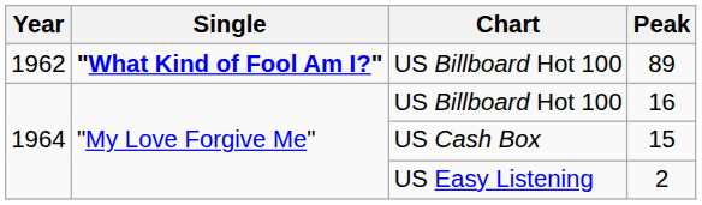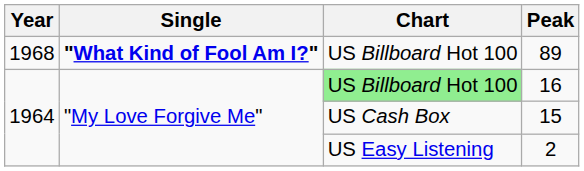 <table class="wikitable">
 <tr>
 <th>Year</th>
 <th>Single</th>
 <th>Chart</th>
 <th>Peak</th>
 </tr>
 <tr>
-<td>1962</td>
+<td>1968</td>
 <td><strong>"<a href='#'>What Kind of Fool Am I?</a>"</strong></td>
 <td>US <em>Billboard</em> Hot 100</td>
 <td align="center">89</td>
 </tr>
 <tr>
 <td rowspan="3">1964</td>
 <td rowspan="3">"<a href='#'>My Love Forgive Me</a>"</td>
-<td>US <em>Billboard</em> Hot 100</td>
+<td style="background: lightgreen;">US <em>Billboard</em> Hot 100</td>
 <td align="center">16</td>
 </tr>
 <tr>
 <td>US <em>Cash Box</em></td>
 <td align="center">15</td>
 </tr>
 <tr>
 <td>US <a href='#'>Easy Listening</a></td>
 <td align="center">2</td>
 </tr>
 </table>
